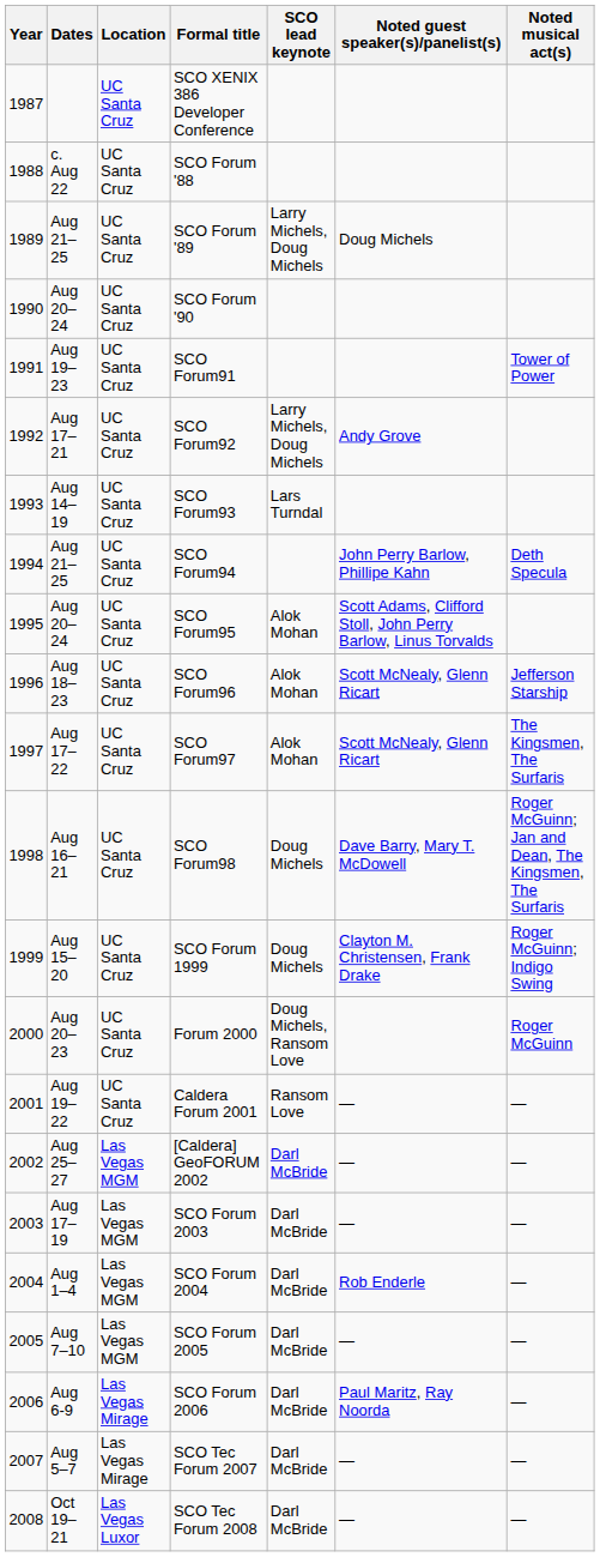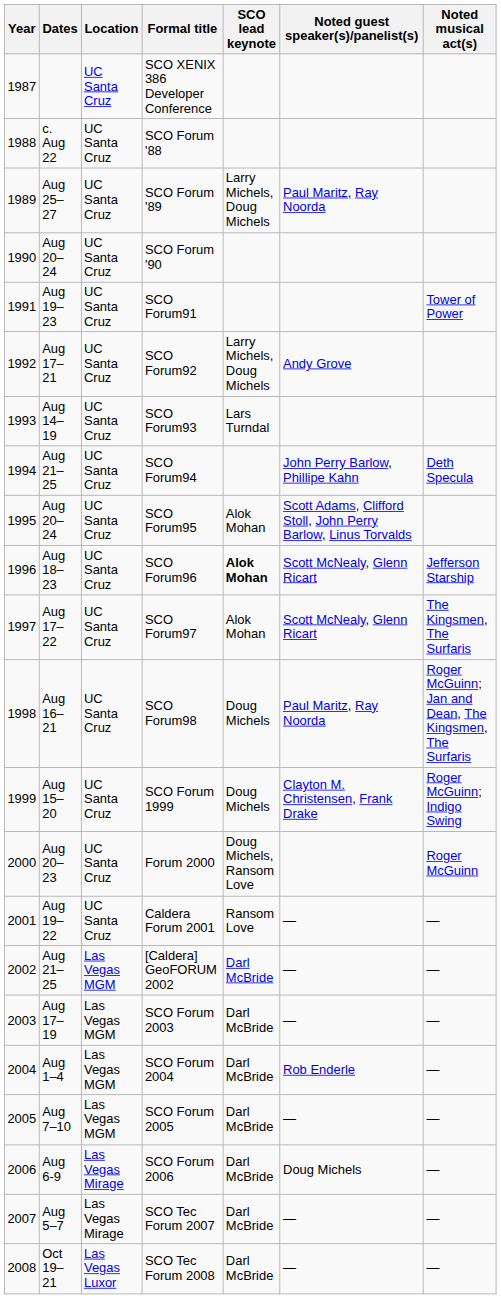 <table class="wikitable">
 <tr>
 <th>Year</th>
 <th>Dates</th>
 <th>Location</th>
 <th>Formal title</th>
 <th>SCO lead keynote</th>
 <th>Noted guest speaker(s)/panelist(s)</th>
 <th>Noted musical act(s)</th>
 </tr>
 <tr>
 <td>1987</td>
 <td></td>
 <td><a href='#'>UC Santa Cruz</a></td>
 <td>SCO XENIX 386 Developer Conference</td>
 <td></td>
 <td></td>
 <td></td>
 </tr>
 <tr>
 <td>1988</td>
 <td>c. Aug 22</td>
 <td>UC Santa Cruz</td>
 <td>SCO Forum '88</td>
 <td></td>
 <td></td>
 <td></td>
 </tr>
 <tr>
 <td>1989</td>
-<td>Aug 21–25</td>
+<td>Aug 25–27</td>
 <td>UC Santa Cruz</td>
 <td>SCO Forum '89</td>
 <td>Larry Michels, Doug Michels</td>
-<td>Doug Michels</td>
+<td><a href='#'>Paul Maritz</a>, <a href='#'>Ray Noorda</a></td>
 <td></td>
 </tr>
 <tr>
 <td>1990</td>
 <td>Aug 20–24</td>
 <td>UC Santa Cruz</td>
 <td>SCO Forum '90</td>
 <td></td>
 <td></td>
 <td></td>
 </tr>
 <tr>
 <td>1991</td>
 <td>Aug 19–23</td>
 <td>UC Santa Cruz</td>
 <td>SCO Forum91</td>
 <td></td>
 <td></td>
 <td><a href='#'>Tower of Power</a></td>
 </tr>
 <tr>
 <td>1992</td>
 <td>Aug 17–21</td>
 <td>UC Santa Cruz</td>
 <td>SCO Forum92</td>
 <td>Larry Michels, Doug Michels</td>
 <td><a href='#'>Andy Grove</a></td>
 <td></td>
 </tr>
 <tr>
 <td>1993</td>
 <td>Aug 14–19</td>
 <td>UC Santa Cruz</td>
 <td>SCO Forum93</td>
 <td>Lars Turndal</td>
 <td></td>
 <td></td>
 </tr>
 <tr>
 <td>1994</td>
 <td>Aug 21–25</td>
 <td>UC Santa Cruz</td>
 <td>SCO Forum94</td>
 <td></td>
 <td><a href='#'>John Perry Barlow</a>, <a href='#'>Phillipe Kahn</a></td>
 <td><a href='#'>Deth Specula</a></td>
 </tr>
 <tr>
 <td>1995</td>
 <td>Aug 20–24</td>
 <td>UC Santa Cruz</td>
 <td>SCO Forum95</td>
 <td>Alok Mohan</td>
 <td><a href='#'>Scott Adams</a>, <a href='#'>Clifford Stoll</a>, <a href='#'>John Perry Barlow</a>, <a href='#'>Linus Torvalds</a></td>
 <td></td>
 </tr>
 <tr>
 <td>1996</td>
 <td>Aug 18–23</td>
 <td>UC Santa Cruz</td>
 <td>SCO Forum96</td>
-<td>Alok Mohan</td>
+<td><strong>Alok Mohan</strong></td>
 <td><a href='#'>Scott McNealy</a>, <a href='#'>Glenn Ricart</a></td>
 <td><a href='#'>Jefferson Starship</a></td>
 </tr>
 <tr>
 <td>1997</td>
 <td>Aug 17–22</td>
 <td>UC Santa Cruz</td>
 <td>SCO Forum97</td>
 <td>Alok Mohan</td>
 <td><a href='#'>Scott McNealy</a>, <a href='#'>Glenn Ricart</a></td>
 <td><a href='#'>The Kingsmen</a>, <a href='#'>The Surfaris</a></td>
 </tr>
 <tr>
 <td>1998</td>
 <td>Aug 16–21</td>
 <td>UC Santa Cruz</td>
 <td>SCO Forum98</td>
 <td>Doug Michels</td>
-<td><a href='#'>Dave Barry</a>, <a href='#'>Mary T. McDowell</a></td>
+<td><a href='#'>Paul Maritz</a>, <a href='#'>Ray Noorda</a></td>
 <td><a href='#'>Roger McGuinn</a>; <a href='#'>Jan and Dean</a>, <a href='#'>The Kingsmen</a>, <a href='#'>The Surfaris</a></td>
 </tr>
 <tr>
 <td>1999</td>
 <td>Aug 15–20</td>
 <td>UC Santa Cruz</td>
 <td>SCO Forum 1999</td>
 <td>Doug Michels</td>
 <td><a href='#'>Clayton M. Christensen</a>, <a href='#'>Frank Drake</a></td>
 <td><a href='#'>Roger McGuinn</a>; <a href='#'>Indigo Swing</a></td>
 </tr>
 <tr>
 <td>2000</td>
 <td>Aug 20–23</td>
 <td>UC Santa Cruz</td>
 <td>Forum 2000</td>
 <td>Doug Michels, Ransom Love</td>
 <td></td>
 <td><a href='#'>Roger McGuinn</a></td>
 </tr>
 <tr>
 <td>2001</td>
 <td>Aug 19–22</td>
 <td>UC Santa Cruz</td>
 <td>Caldera Forum 2001</td>
 <td>Ransom Love</td>
 <td>—</td>
 <td>—</td>
 </tr>
 <tr>
 <td>2002</td>
-<td>Aug 25–27</td>
+<td>Aug 21–25</td>
 <td><a href='#'>Las Vegas MGM</a></td>
 <td>[Caldera] GeoFORUM 2002</td>
 <td><a href='#'>Darl McBride</a></td>
 <td>—</td>
 <td>—</td>
 </tr>
 <tr>
 <td>2003</td>
 <td>Aug 17–19</td>
 <td>Las Vegas MGM</td>
 <td>SCO Forum 2003</td>
 <td>Darl McBride</td>
 <td>—</td>
 <td>—</td>
 </tr>
 <tr>
 <td>2004</td>
 <td>Aug 1–4</td>
 <td>Las Vegas MGM</td>
 <td>SCO Forum 2004</td>
 <td>Darl McBride</td>
 <td><a href='#'>Rob Enderle</a></td>
 <td>—</td>
 </tr>
 <tr>
 <td>2005</td>
 <td>Aug 7–10</td>
 <td>Las Vegas MGM</td>
 <td>SCO Forum 2005</td>
 <td>Darl McBride</td>
 <td>—</td>
 <td>—</td>
 </tr>
 <tr>
 <td>2006</td>
 <td>Aug 6-9</td>
 <td><a href='#'>Las Vegas Mirage</a></td>
 <td>SCO Forum 2006</td>
 <td>Darl McBride</td>
-<td><a href='#'>Paul Maritz</a>, <a href='#'>Ray Noorda</a></td>
+<td>Doug Michels</td>
 <td>—</td>
 </tr>
 <tr>
 <td>2007</td>
 <td>Aug 5–7</td>
 <td>Las Vegas Mirage</td>
 <td>SCO Tec Forum 2007</td>
 <td>Darl McBride</td>
 <td>—</td>
 <td>—</td>
 </tr>
 <tr>
 <td>2008</td>
 <td>Oct 19–21</td>
 <td><a href='#'>Las Vegas Luxor</a></td>
 <td>SCO Tec Forum 2008</td>
 <td>Darl McBride</td>
 <td>—</td>
 <td>—</td>
 </tr>
 </table>
